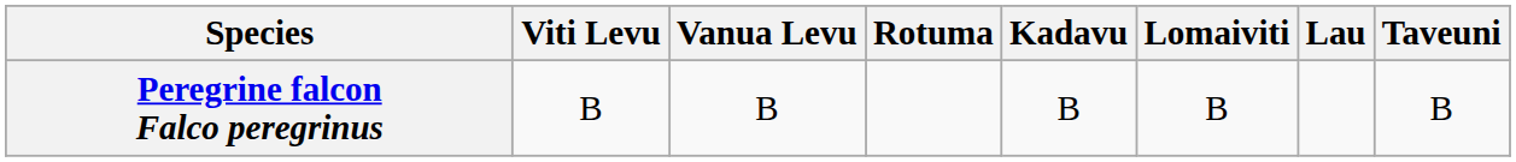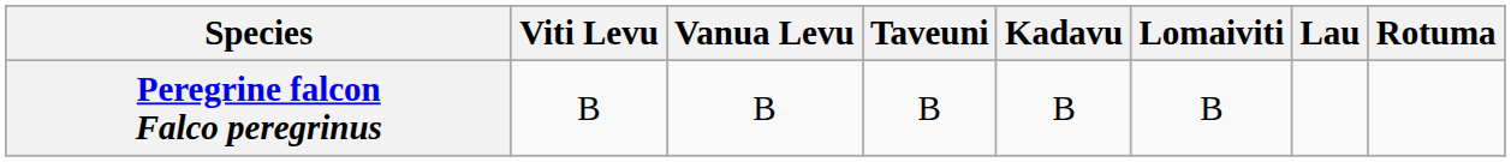 <table class="wikitable" style="text-align:center">
 <tr>
 <th width="225">Species</th>
 <th>Viti Levu</th>
 <th>Vanua Levu</th>
-<th>Rotuma</th>
+<th>Taveuni</th>
 <th>Kadavu</th>
 <th>Lomaiviti</th>
 <th>Lau</th>
-<th>Taveuni</th>
+<th>Rotuma</th>
 </tr>
 <tr>
 <th><a href='#'>Peregrine falcon</a><br><em>Falco peregrinus</em></th>
 <td>B</td>
 <td>B</td>
-<td></td>
+<td>B</td>
 <td>B</td>
 <td>B</td>
 <td></td>
-<td>B</td>
+<td></td>
 </tr>
 </table>
